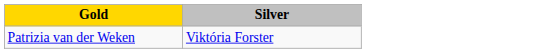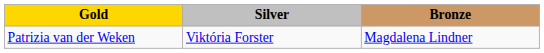 <table class="wikitable" style="text-align:left">
 <tr align="center">
 <td width=200 bgcolor=gold><strong>Gold</strong></td>
 <td width=200 bgcolor=silver><strong>Silver</strong></td>
+<td width=200 bgcolor=CC9966><strong>Bronze</strong></td>
 </tr>
 <tr>
 <td><a href='#'>Patrizia van der Weken</a><br></td>
 <td><a href='#'>Viktória Forster</a><br></td>
+<td><a href='#'>Magdalena Lindner</a><br></td>
 </tr>
 </table>
